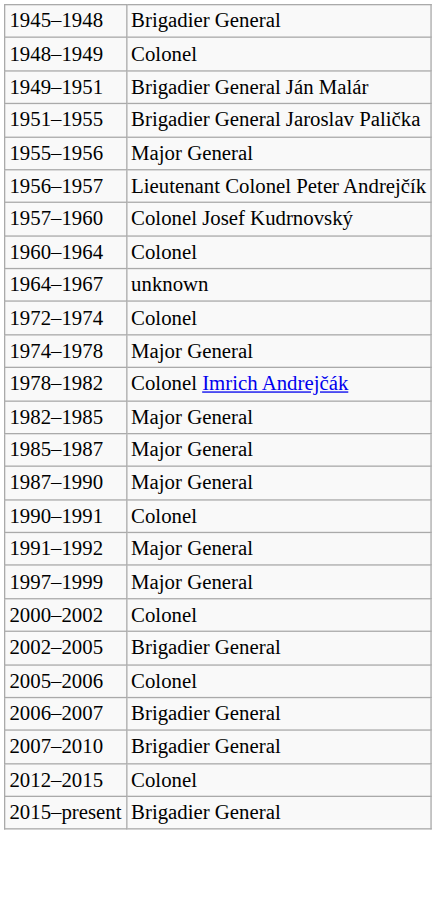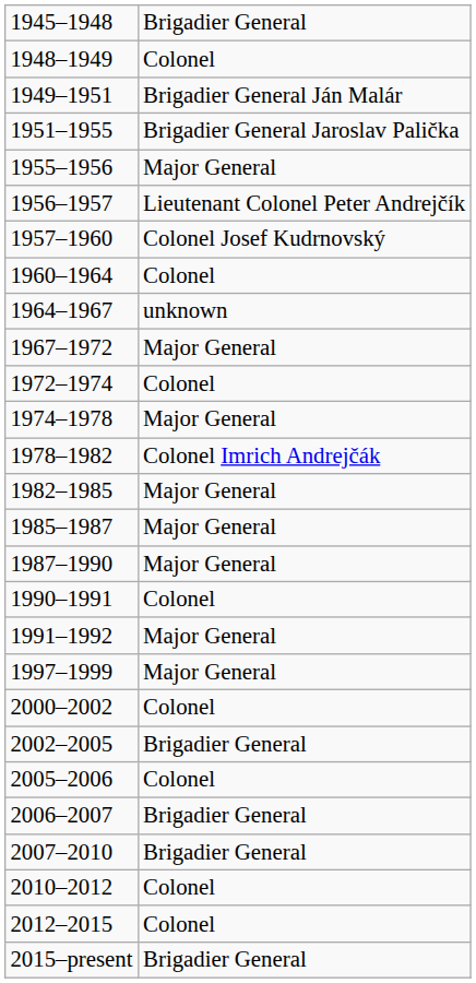 <table class="wikitable">
 <tr>
 <td>1945–1948</td>
 <td>Brigadier General </td>
 </tr>
 <tr>
 <td>1948–1949</td>
 <td>Colonel </td>
 </tr>
 <tr>
 <td>1949–1951</td>
 <td>Brigadier General Ján Malár</td>
 </tr>
 <tr>
 <td>1951–1955</td>
 <td>Brigadier General Jaroslav Palička</td>
 </tr>
 <tr>
 <td>1955–1956</td>
 <td>Major General </td>
 </tr>
 <tr>
 <td>1956–1957</td>
 <td>Lieutenant Colonel Peter Andrejčík</td>
 </tr>
 <tr>
 <td>1957–1960</td>
 <td>Colonel Josef Kudrnovský</td>
 </tr>
 <tr>
 <td>1960–1964</td>
 <td>Colonel </td>
 </tr>
 <tr>
 <td>1964–1967</td>
 <td>unknown</td>
+</tr>
+<tr>
+<td>1967–1972</td>
+<td>Major General </td>
 </tr>
 <tr>
 <td>1972–1974</td>
 <td>Colonel </td>
 </tr>
 <tr>
 <td>1974–1978</td>
 <td>Major General </td>
 </tr>
 <tr>
 <td>1978–1982</td>
 <td>Colonel <a href='#'>Imrich Andrejčák</a></td>
 </tr>
 <tr>
 <td>1982–1985</td>
 <td>Major General </td>
 </tr>
 <tr>
 <td>1985–1987</td>
 <td>Major General </td>
 </tr>
 <tr>
 <td>1987–1990</td>
 <td>Major General </td>
 </tr>
 <tr>
 <td>1990–1991</td>
 <td>Colonel </td>
 </tr>
 <tr>
 <td>1991–1992</td>
 <td>Major General </td>
 </tr>
 <tr>
 <td>1997–1999</td>
 <td>Major General </td>
 </tr>
 <tr>
 <td>2000–2002</td>
 <td>Colonel </td>
 </tr>
 <tr>
 <td>2002–2005</td>
 <td>Brigadier General </td>
 </tr>
 <tr>
 <td>2005–2006</td>
 <td>Colonel </td>
 </tr>
 <tr>
 <td>2006–2007</td>
 <td>Brigadier General </td>
 </tr>
 <tr>
 <td>2007–2010</td>
 <td>Brigadier General </td>
 </tr>
 <tr>
+<td>2010–2012</td>
+<td>Colonel </td>
+</tr>
+<tr>
 <td>2012–2015</td>
 <td>Colonel </td>
 </tr>
 <tr>
 <td>2015–present</td>
 <td>Brigadier General </td>
 </tr>
 </table>
